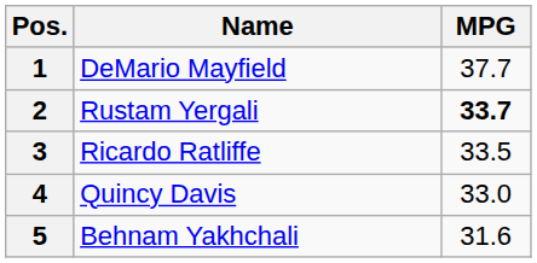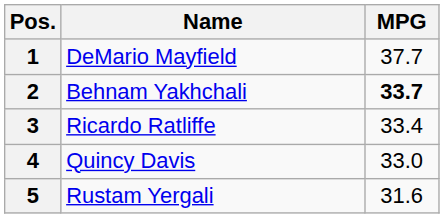 <table class=wikitable style="text-align:center;">
 <tr>
 <th width="13%">Pos.</th>
 <th width="70%">Name</th>
 <th width="17%">MPG</th>
 </tr>
 <tr>
 <th>1</th>
 <td align=left> <a href='#'>DeMario Mayfield</a></td>
 <td>37.7</td>
 </tr>
 <tr>
 <th>2</th>
-<td align=left> <a href='#'>Rustam Yergali</a></td>
+<td align=left> <a href='#'>Behnam Yakhchali</a></td>
 <td><strong>33.7</strong></td>
 </tr>
 <tr>
 <th>3</th>
 <td align=left> <a href='#'>Ricardo Ratliffe</a></td>
-<td>33.5</td>
+<td>33.4</td>
 </tr>
 <tr>
 <th>4</th>
 <td align=left> <a href='#'>Quincy Davis</a></td>
 <td>33.0</td>
 </tr>
 <tr>
 <th>5</th>
-<td align=left> <a href='#'>Behnam Yakhchali</a></td>
+<td align=left> <a href='#'>Rustam Yergali</a></td>
 <td>31.6</td>
 </tr>
 </table>
